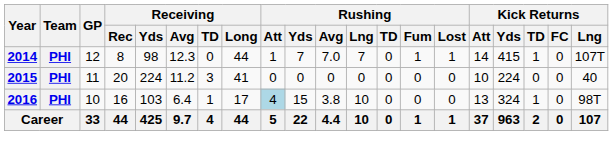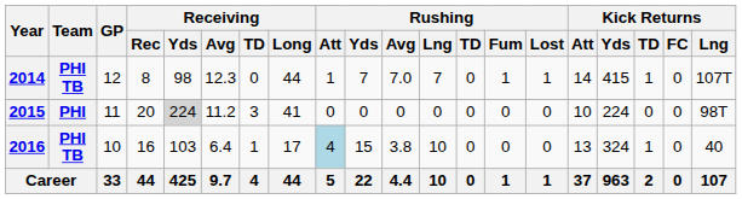 <table class=wikitable style="text-align:center;">
 <tr>
 <th rowspan=2>Year</th>
 <th rowspan=2>Team</th>
 <th rowspan=2>GP</th>
 <th ! colspan=5>Receiving</th>
 <th ! colspan=7>Rushing</th>
 <th ! colspan=5>Kick Returns</th>
 </tr>
 <tr>
 <th>Rec</th>
 <th>Yds</th>
 <th>Avg</th>
 <th>TD</th>
 <th>Long</th>
 <th>Att</th>
 <th>Yds</th>
 <th>Avg</th>
 <th>Lng</th>
 <th>TD</th>
 <th>Fum</th>
 <th>Lost</th>
 <th>Att</th>
 <th>Yds</th>
 <th>TD</th>
 <th>FC</th>
 <th>Lng</th>
 </tr>
 <tr>
 <th><a href='#'>2014</a></th>
-<th><a href='#'>PHI</a></th>
+<th><a href='#'>PHI</a><br><a href='#'>TB</a></th>
 <td>12</td>
 <td>8</td>
 <td>98</td>
 <td>12.3</td>
 <td>0</td>
 <td>44</td>
 <td>1</td>
 <td>7</td>
 <td>7.0</td>
 <td>7</td>
 <td>0</td>
 <td>1</td>
 <td>1</td>
 <td>14</td>
 <td>415</td>
 <td>1</td>
 <td>0</td>
 <td>107T</td>
 </tr>
 <tr>
 <th><a href='#'>2015</a></th>
 <th><a href='#'>PHI</a></th>
 <td>11</td>
 <td>20</td>
-<td>224</td>
+<td style="background: lightgrey;">224</td>
 <td>11.2</td>
 <td>3</td>
 <td>41</td>
 <td>0</td>
 <td>0</td>
 <td>0</td>
 <td>0</td>
 <td>0</td>
 <td>0</td>
 <td>0</td>
 <td>10</td>
 <td>224</td>
 <td>0</td>
 <td>0</td>
-<td>40</td>
+<td>98T</td>
 </tr>
 <tr>
 <th><a href='#'>2016</a></th>
-<th><a href='#'>PHI</a></th>
+<th><a href='#'>PHI</a><br><a href='#'>TB</a></th>
 <td>10</td>
 <td>16</td>
 <td>103</td>
 <td>6.4</td>
 <td>1</td>
 <td>17</td>
 <td style="background: lightblue;">4</td>
 <td>15</td>
 <td>3.8</td>
 <td>10</td>
 <td>0</td>
 <td>0</td>
 <td>0</td>
 <td>13</td>
 <td>324</td>
 <td>1</td>
 <td>0</td>
-<td>98T</td>
+<td>40</td>
 </tr>
 <tr>
 <th colspan="2">Career</th>
 <th>33</th>
 <th>44</th>
 <th>425</th>
 <th>9.7</th>
 <th>4</th>
 <th>44</th>
 <th>5</th>
 <th>22</th>
 <th>4.4</th>
 <th>10</th>
 <th>0</th>
 <th>1</th>
 <th>1</th>
 <th>37</th>
 <th>963</th>
 <th>2</th>
 <th>0</th>
 <th>107</th>
 </tr>
 </table>
